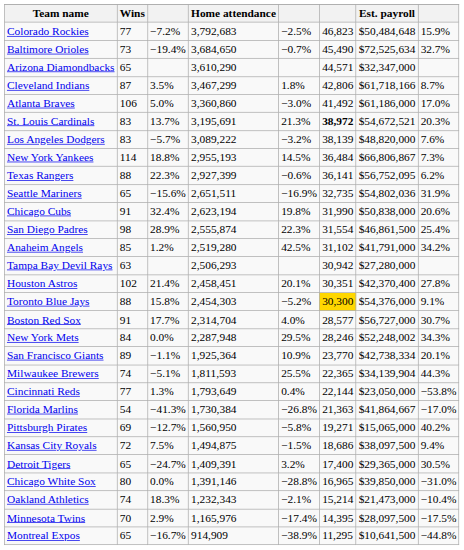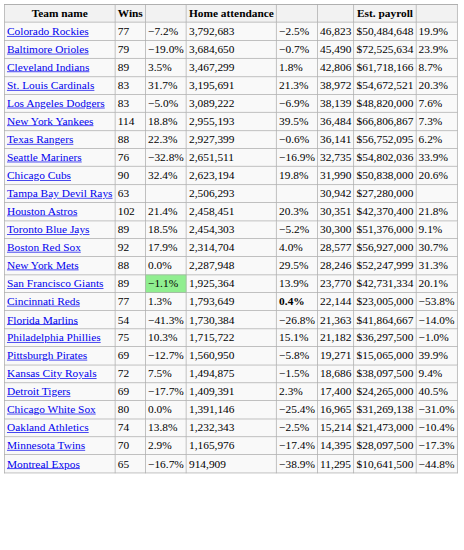 <table class="wikitable sortable">
 <tr style="text-align:center; font-size:larger;">
 </tr>
 <tr>
 <th>Team name</th>
 <th>Wins</th>
 <th></th>
 <th>Home attendance</th>
 <th></th>
 <th></th>
 <th>Est. payroll</th>
 <th></th>
 </tr>
 <tr>
 <td><a href='#'>Colorado Rockies</a></td>
 <td>77</td>
 <td>−7.2%</td>
 <td>3,792,683</td>
 <td>−2.5%</td>
 <td>46,823</td>
 <td>$50,484,648</td>
-<td>15.9%</td>
+<td>19.9%</td>
 </tr>
 <tr>
 <td><a href='#'>Baltimore Orioles</a></td>
-<td>73</td>
-<td>−19.4%</td>
+<td>79</td>
+<td>−19.0%</td>
 <td>3,684,650</td>
 <td>−0.7%</td>
 <td>45,490</td>
 <td>$72,525,634</td>
-<td>32.7%</td>
-</tr>
-<tr>
-<td><a href='#'>Arizona Diamondbacks</a></td>
-<td>65</td>
-<td></td>
-<td>3,610,290</td>
-<td></td>
-<td>44,571</td>
-<td>$32,347,000</td>
-<td></td>
+<td>23.9%</td>
 </tr>
 <tr>
 <td><a href='#'>Cleveland Indians</a></td>
-<td>87</td>
+<td>89</td>
 <td>3.5%</td>
 <td>3,467,299</td>
 <td>1.8%</td>
 <td>42,806</td>
 <td>$61,718,166</td>
 <td>8.7%</td>
 </tr>
 <tr>
-<td><a href='#'>Atlanta Braves</a></td>
-<td>106</td>
-<td>5.0%</td>
-<td>3,360,860</td>
-<td>−3.0%</td>
-<td>41,492</td>
-<td>$61,186,000</td>
-<td>17.0%</td>
-</tr>
-<tr>
 <td><a href='#'>St. Louis Cardinals</a></td>
 <td>83</td>
-<td>13.7%</td>
+<td>31.7%</td>
 <td>3,195,691</td>
 <td>21.3%</td>
-<td><strong>38,972</strong></td>
+<td>38,972</td>
 <td>$54,672,521</td>
 <td>20.3%</td>
 </tr>
 <tr>
 <td><a href='#'>Los Angeles Dodgers</a></td>
 <td>83</td>
-<td>−5.7%</td>
+<td>−5.0%</td>
 <td>3,089,222</td>
-<td>−3.2%</td>
+<td>−6.9%</td>
 <td>38,139</td>
 <td>$48,820,000</td>
 <td>7.6%</td>
 </tr>
 <tr>
 <td><a href='#'>New York Yankees</a></td>
 <td>114</td>
 <td>18.8%</td>
 <td>2,955,193</td>
-<td>14.5%</td>
+<td>39.5%</td>
 <td>36,484</td>
 <td>$66,806,867</td>
 <td>7.3%</td>
 </tr>
 <tr>
 <td><a href='#'>Texas Rangers</a></td>
 <td>88</td>
 <td>22.3%</td>
 <td>2,927,399</td>
 <td>−0.6%</td>
 <td>36,141</td>
 <td>$56,752,095</td>
 <td>6.2%</td>
 </tr>
 <tr>
 <td><a href='#'>Seattle Mariners</a></td>
-<td>65</td>
-<td>−15.6%</td>
+<td>76</td>
+<td>−32.8%</td>
 <td>2,651,511</td>
 <td>−16.9%</td>
 <td>32,735</td>
 <td>$54,802,036</td>
-<td>31.9%</td>
+<td>33.9%</td>
 </tr>
 <tr>
 <td><a href='#'>Chicago Cubs</a></td>
-<td>91</td>
+<td>90</td>
 <td>32.4%</td>
 <td>2,623,194</td>
 <td>19.8%</td>
 <td>31,990</td>
 <td>$50,838,000</td>
 <td>20.6%</td>
-</tr>
-<tr>
-<td><a href='#'>San Diego Padres</a></td>
-<td>98</td>
-<td>28.9%</td>
-<td>2,555,874</td>
-<td>22.3%</td>
-<td>31,554</td>
-<td>$46,861,500</td>
-<td>25.4%</td>
-</tr>
-<tr>
-<td><a href='#'>Anaheim Angels</a></td>
-<td>85</td>
-<td>1.2%</td>
-<td>2,519,280</td>
-<td>42.5%</td>
-<td>31,102</td>
-<td>$41,791,000</td>
-<td>34.2%</td>
 </tr>
 <tr>
 <td><a href='#'>Tampa Bay Devil Rays</a></td>
 <td>63</td>
 <td></td>
 <td>2,506,293</td>
 <td></td>
 <td>30,942</td>
 <td>$27,280,000</td>
 <td></td>
 </tr>
 <tr>
 <td><a href='#'>Houston Astros</a></td>
 <td>102</td>
 <td>21.4%</td>
 <td>2,458,451</td>
-<td>20.1%</td>
+<td>20.3%</td>
 <td>30,351</td>
 <td>$42,370,400</td>
-<td>27.8%</td>
+<td>21.8%</td>
 </tr>
 <tr>
 <td><a href='#'>Toronto Blue Jays</a></td>
-<td>88</td>
-<td>15.8%</td>
+<td>89</td>
+<td>18.5%</td>
 <td>2,454,303</td>
 <td>−5.2%</td>
-<td style="background: gold;">30,300</td>
-<td>$54,376,000</td>
+<td>30,300</td>
+<td>$51,376,000</td>
 <td>9.1%</td>
 </tr>
 <tr>
 <td><a href='#'>Boston Red Sox</a></td>
-<td>91</td>
-<td>17.7%</td>
+<td>92</td>
+<td>17.9%</td>
 <td>2,314,704</td>
 <td>4.0%</td>
 <td>28,577</td>
-<td>$56,727,000</td>
+<td>$56,927,000</td>
 <td>30.7%</td>
 </tr>
 <tr>
 <td><a href='#'>New York Mets</a></td>
-<td>84</td>
+<td>88</td>
 <td>0.0%</td>
 <td>2,287,948</td>
 <td>29.5%</td>
 <td>28,246</td>
-<td>$52,248,002</td>
-<td>34.3%</td>
+<td>$52,247,999</td>
+<td>31.3%</td>
 </tr>
 <tr>
 <td><a href='#'>San Francisco Giants</a></td>
 <td>89</td>
-<td>−1.1%</td>
+<td style="background: lightgreen;">−1.1%</td>
 <td>1,925,364</td>
-<td>10.9%</td>
+<td>13.9%</td>
 <td>23,770</td>
-<td>$42,738,334</td>
+<td>$42,731,334</td>
 <td>20.1%</td>
-</tr>
-<tr>
-<td><a href='#'>Milwaukee Brewers</a></td>
-<td>74</td>
-<td>−5.1%</td>
-<td>1,811,593</td>
-<td>25.5%</td>
-<td>22,365</td>
-<td>$34,139,904</td>
-<td>44.3%</td>
 </tr>
 <tr>
 <td><a href='#'>Cincinnati Reds</a></td>
 <td>77</td>
 <td>1.3%</td>
 <td>1,793,649</td>
-<td>0.4%</td>
+<td><strong>0.4%</strong></td>
 <td>22,144</td>
-<td>$23,050,000</td>
+<td>$23,005,000</td>
 <td>−53.8%</td>
 </tr>
 <tr>
 <td><a href='#'>Florida Marlins</a></td>
 <td>54</td>
 <td>−41.3%</td>
 <td>1,730,384</td>
 <td>−26.8%</td>
 <td>21,363</td>
 <td>$41,864,667</td>
-<td>−17.0%</td>
+<td>−14.0%</td>
+</tr>
+<tr>
+<td><a href='#'>Philadelphia Phillies</a></td>
+<td>75</td>
+<td>10.3%</td>
+<td>1,715,722</td>
+<td>15.1%</td>
+<td>21,182</td>
+<td>$36,297,500</td>
+<td>−1.0%</td>
 </tr>
 <tr>
 <td><a href='#'>Pittsburgh Pirates</a></td>
 <td>69</td>
 <td>−12.7%</td>
 <td>1,560,950</td>
 <td>−5.8%</td>
 <td>19,271</td>
 <td>$15,065,000</td>
-<td>40.2%</td>
+<td>39.9%</td>
 </tr>
 <tr>
 <td><a href='#'>Kansas City Royals</a></td>
 <td>72</td>
 <td>7.5%</td>
 <td>1,494,875</td>
 <td>−1.5%</td>
 <td>18,686</td>
 <td>$38,097,500</td>
 <td>9.4%</td>
 </tr>
 <tr>
 <td><a href='#'>Detroit Tigers</a></td>
-<td>65</td>
-<td>−24.7%</td>
+<td>69</td>
+<td>−17.7%</td>
 <td>1,409,391</td>
-<td>3.2%</td>
+<td>2.3%</td>
 <td>17,400</td>
-<td>$29,365,000</td>
-<td>30.5%</td>
+<td>$24,265,000</td>
+<td>40.5%</td>
 </tr>
 <tr>
 <td><a href='#'>Chicago White Sox</a></td>
 <td>80</td>
 <td>0.0%</td>
 <td>1,391,146</td>
-<td>−28.8%</td>
+<td>−25.4%</td>
 <td>16,965</td>
-<td>$39,850,000</td>
+<td>$31,269,138</td>
 <td>−31.0%</td>
 </tr>
 <tr>
 <td><a href='#'>Oakland Athletics</a></td>
 <td>74</td>
-<td>18.3%</td>
+<td>13.8%</td>
 <td>1,232,343</td>
-<td>−2.1%</td>
+<td>−2.5%</td>
 <td>15,214</td>
 <td>$21,473,000</td>
 <td>−10.4%</td>
 </tr>
 <tr>
 <td><a href='#'>Minnesota Twins</a></td>
 <td>70</td>
 <td>2.9%</td>
 <td>1,165,976</td>
 <td>−17.4%</td>
 <td>14,395</td>
 <td>$28,097,500</td>
-<td>−17.5%</td>
+<td>−17.3%</td>
 </tr>
 <tr>
 <td><a href='#'>Montreal Expos</a></td>
 <td>65</td>
 <td>−16.7%</td>
 <td>914,909</td>
 <td>−38.9%</td>
 <td>11,295</td>
 <td>$10,641,500</td>
 <td>−44.8%</td>
 </tr>
 </table>
